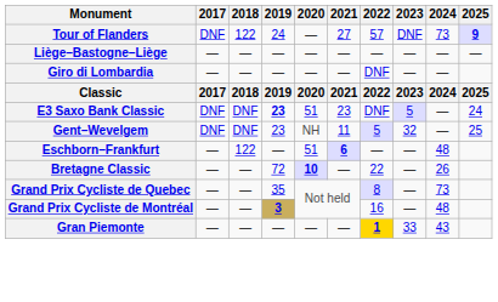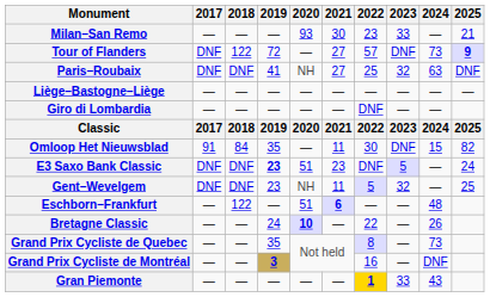 <table class="wikitable plainrowheaders">
 <tr>
 <th>Monument</th>
 <th scope="col">2017</th>
 <th scope="col">2018</th>
 <th scope="col">2019</th>
 <th scope="col">2020</th>
 <th scope="col">2021</th>
 <th scope="col">2022</th>
 <th scope="col">2023</th>
 <th scope="col">2024</th>
 <th scope="col">2025</th>
 </tr>
 <tr style="text-align:center;">
+<th scope="row"><a href='#'>Milan–San Remo</a></th>
+<td>—</td>
+<td>—</td>
+<td>—</td>
+<td><a href='#'>93</a></td>
+<td><a href='#'>30</a></td>
+<td><a href='#'>23</a></td>
+<td><a href='#'>33</a></td>
+<td>—</td>
+<td><a href='#'>21</a></td>
+</tr>
+<tr style="text-align:center;">
 <th scope="row"><a href='#'>Tour of Flanders</a></th>
 <td><a href='#'>DNF</a></td>
 <td><a href='#'>122</a></td>
-<td><a href='#'>24</a></td>
+<td><a href='#'>72</a></td>
 <td>—</td>
 <td><a href='#'>27</a></td>
 <td><a href='#'>57</a></td>
 <td><a href='#'>DNF</a></td>
 <td><a href='#'>73</a></td>
 <td style="background:#ddf;"><strong><a href='#'>9</a></strong></td>
+</tr>
+<tr style="text-align:center;">
+<th scope="row"><a href='#'>Paris–Roubaix</a></th>
+<td><a href='#'>DNF</a></td>
+<td><a href='#'>DNF</a></td>
+<td><a href='#'>41</a></td>
+<td style="color:#4d4d4d;">NH</td>
+<td><a href='#'>27</a></td>
+<td><a href='#'>25</a></td>
+<td><a href='#'>32</a></td>
+<td><a href='#'>63</a></td>
+<td><a href='#'>DNF</a></td>
 </tr>
 <tr style="text-align:center;">
 <th scope="row"><a href='#'>Liège–Bastogne–Liège</a></th>
 <td>—</td>
 <td>—</td>
 <td>—</td>
 <td>—</td>
 <td>—</td>
 <td>—</td>
 <td>—</td>
 <td>—</td>
 <td>—</td>
 </tr>
 <tr style="text-align:center;">
 <th scope="row"><a href='#'>Giro di Lombardia</a></th>
 <td>—</td>
 <td>—</td>
 <td>—</td>
 <td>—</td>
 <td>—</td>
 <td><a href='#'>DNF</a></td>
 <td>—</td>
 <td>—</td>
 <td></td>
 </tr>
 <tr>
 <th>Classic</th>
 <th scope="col">2017</th>
 <th scope="col">2018</th>
 <th scope="col">2019</th>
 <th scope="col">2020</th>
 <th scope="col">2021</th>
 <th scope="col">2022</th>
 <th scope="col">2023</th>
 <th scope="col">2024</th>
 <th scope="col">2025</th>
+</tr>
+<tr style="text-align:center;">
+<th scope="row"><a href='#'>Omloop Het Nieuwsblad</a></th>
+<td><a href='#'>91</a></td>
+<td><a href='#'>84</a></td>
+<td><a href='#'>35</a></td>
+<td>—</td>
+<td><a href='#'>11</a></td>
+<td><a href='#'>30</a></td>
+<td><a href='#'>DNF</a></td>
+<td><a href='#'>15</a></td>
+<td><a href='#'>82</a></td>
 </tr>
 <tr style="text-align:center;">
 <th scope="row"><a href='#'>E3 Saxo Bank Classic</a></th>
 <td><a href='#'>DNF</a></td>
 <td><a href='#'>DNF</a></td>
 <td><strong><a href='#'>23</a></strong></td>
 <td><a href='#'>51</a></td>
 <td><a href='#'>23</a></td>
 <td><a href='#'>DNF</a></td>
 <td style="background:#ddf;"><a href='#'>5</a></td>
 <td>—</td>
 <td><a href='#'>24</a></td>
 </tr>
 <tr style="text-align:center;">
 <th scope="row"><a href='#'>Gent–Wevelgem</a></th>
 <td><a href='#'>DNF</a></td>
 <td><a href='#'>DNF</a></td>
 <td><a href='#'>23</a></td>
 <td style="color:#4d4d4d;">NH</td>
 <td><a href='#'>11</a></td>
 <td style="background:#ddf;"><a href='#'>5</a></td>
 <td><a href='#'>32</a></td>
 <td>—</td>
 <td><a href='#'>25</a></td>
 </tr>
 <tr style="text-align:center;">
 <th scope="row"><a href='#'>Eschborn–Frankfurt</a></th>
 <td>—</td>
 <td><a href='#'>122</a></td>
 <td>—</td>
 <td><a href='#'>51</a></td>
 <td style="background:#ddf;"><strong><a href='#'>6</a></strong></td>
 <td>—</td>
 <td>—</td>
 <td><a href='#'>48</a></td>
 <td></td>
 </tr>
 <tr style="text-align:center;">
 <th scope="row"><a href='#'>Bretagne Classic</a></th>
 <td>—</td>
 <td>—</td>
-<td><a href='#'>72</a></td>
+<td><a href='#'>24</a></td>
 <td style="background:#ddf;"><strong><a href='#'>10</a></strong></td>
 <td>—</td>
 <td><a href='#'>22</a></td>
 <td>—</td>
 <td><a href='#'>26</a></td>
 <td></td>
 </tr>
 <tr style="text-align:center;">
 <th scope="row"><a href='#'>Grand Prix Cycliste de Quebec</a></th>
 <td>—</td>
 <td>—</td>
 <td><a href='#'>35</a></td>
 <td style="color:#4d4d4d;" rowspan=2 colspan=2>Not held</td>
 <td style="background:#ddf;"><a href='#'>8</a></td>
 <td>—</td>
 <td><a href='#'>73</a></td>
 <td></td>
 </tr>
 <tr style="text-align:center;">
 <th scope="row"><a href='#'>Grand Prix Cycliste de Montréal</a></th>
 <td>—</td>
 <td>—</td>
 <td style="background:#C9AE5D;"><a href='#'><strong>3</strong></a></td>
 <td><a href='#'>16</a></td>
 <td>—</td>
-<td><a href='#'>48</a></td>
+<td><a href='#'>DNF</a></td>
 <td></td>
 </tr>
 <tr style="text-align:center;">
 <th scope="row"><a href='#'>Gran Piemonte</a></th>
 <td>—</td>
 <td>—</td>
 <td>—</td>
 <td>—</td>
 <td>—</td>
 <td style="background:gold;"><a href='#'><strong>1</strong></a></td>
 <td><a href='#'>33</a></td>
 <td><a href='#'>43</a></td>
 <td></td>
 </tr>
 </table>
